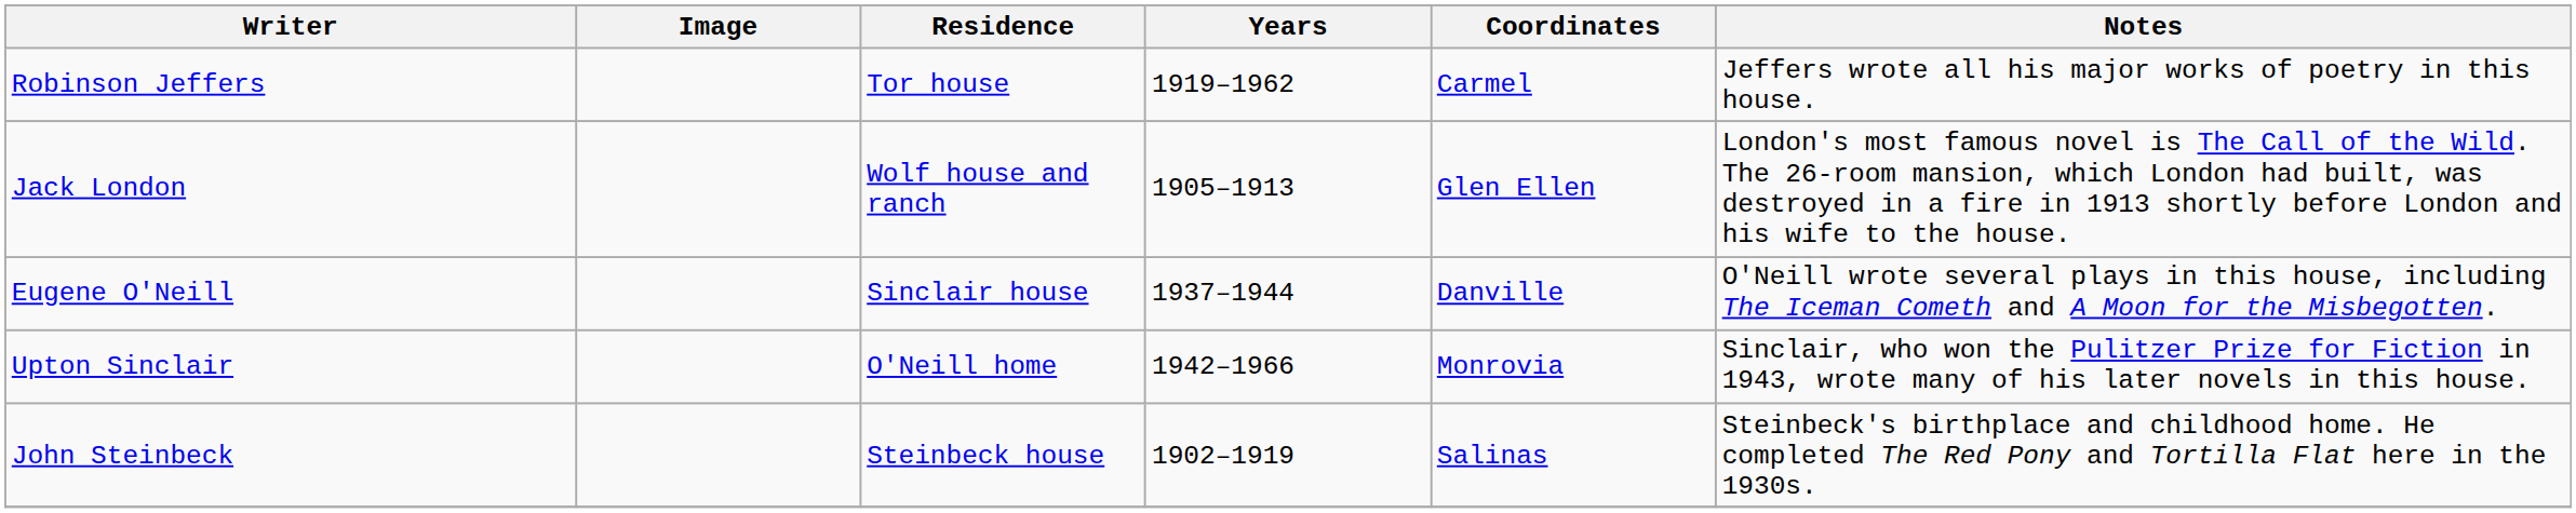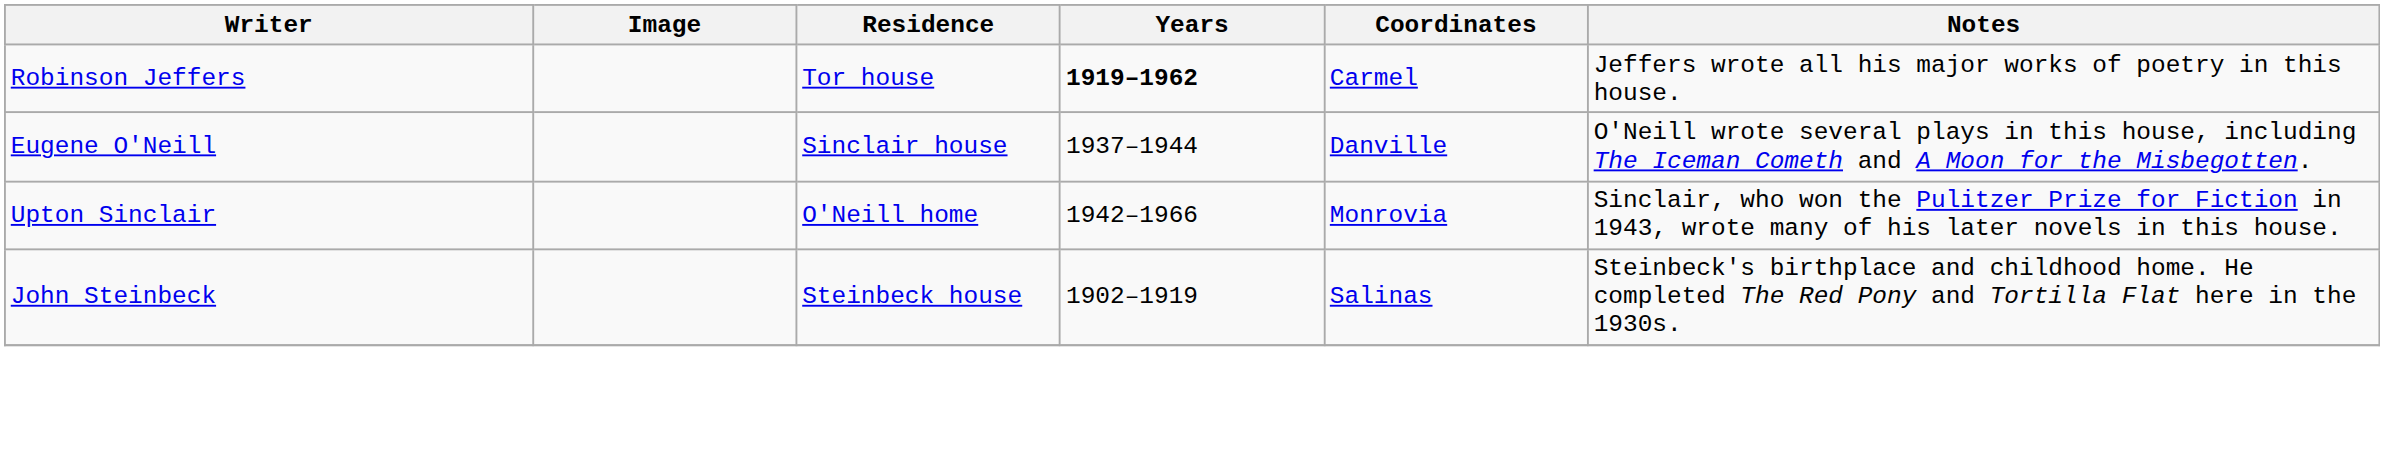 <table class="wikitable sortable" style="width: 100%">
 <tr>
 <th width="20%">Writer</th>
 <th width="10%">Image</th>
 <th width="10%">Residence</th>
 <th width="10%">Years</th>
 <th width="10%">Coordinates</th>
 <th width="30%">Notes</th>
 </tr>
 <tr>
 <td><a href='#'>Robinson Jeffers</a></td>
 <td></td>
 <td><a href='#'>Tor house</a></td>
-<td>1919–1962</td>
+<td><strong>1919–1962</strong></td>
 <td><a href='#'>Carmel</a> <br> </td>
 <td>Jeffers wrote all his major works of poetry in this house.</td>
-</tr>
-<tr>
-<td><a href='#'>Jack London</a></td>
-<td></td>
-<td><a href='#'>Wolf house and ranch</a></td>
-<td>1905–1913</td>
-<td><a href='#'>Glen Ellen</a> <br></td>
-<td>London's most famous novel is <a href='#'>The Call of the Wild</a>. The 26-room mansion, which London had built, was destroyed in a fire in 1913 shortly before London and his wife to the house.</td>
 </tr>
 <tr>
 <td><a href='#'>Eugene O'Neill</a></td>
 <td></td>
 <td><a href='#'>Sinclair house</a></td>
 <td>1937–1944</td>
 <td><a href='#'>Danville</a> <br></td>
 <td>O'Neill wrote several plays in this house, including <em><a href='#'>The Iceman Cometh</a></em> and <em><a href='#'>A Moon for the Misbegotten</a></em>.</td>
 </tr>
 <tr>
 <td><a href='#'>Upton Sinclair</a></td>
 <td></td>
 <td><a href='#'>O'Neill home</a></td>
 <td>1942–1966</td>
 <td><a href='#'>Monrovia</a> <br> </td>
 <td>Sinclair, who won the <a href='#'>Pulitzer Prize for Fiction</a> in 1943, wrote many of his later novels in this house.</td>
 </tr>
 <tr>
 <td><a href='#'>John Steinbeck</a></td>
 <td></td>
 <td><a href='#'>Steinbeck house</a></td>
 <td>1902–1919</td>
 <td><a href='#'>Salinas</a> <br></td>
 <td>Steinbeck's birthplace and childhood home. He completed <em>The Red Pony</em>  and <em>Tortilla Flat</em> here in the 1930s.</td>
 </tr>
 <tr>
 </tr>
 </table>
